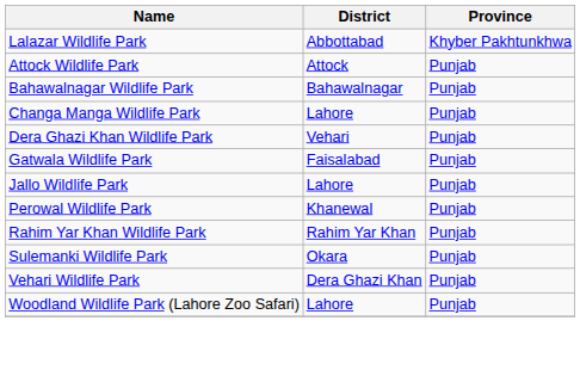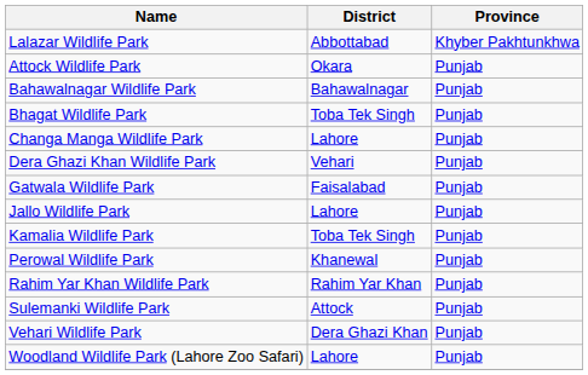 <table class="wikitable">
 <tr>
 <th bgcolor="#efefef">Name</th>
 <th bgcolor="#efefef">District</th>
 <th bgcolor="#efefef">Province</th>
 </tr>
 <tr>
 <td><a href='#'>Lalazar Wildlife Park</a></td>
 <td><a href='#'>Abbottabad</a></td>
 <td><a href='#'>Khyber Pakhtunkhwa</a></td>
 </tr>
 <tr>
 <td><a href='#'>Attock Wildlife Park</a></td>
-<td><a href='#'>Attock</a></td>
+<td><a href='#'>Okara</a></td>
 <td><a href='#'>Punjab</a></td>
 </tr>
 <tr>
 <td><a href='#'>Bahawalnagar Wildlife Park</a></td>
 <td><a href='#'>Bahawalnagar</a></td>
+<td><a href='#'>Punjab</a></td>
+</tr>
+<tr>
+<td><a href='#'>Bhagat Wildlife Park</a></td>
+<td><a href='#'>Toba Tek Singh</a></td>
 <td><a href='#'>Punjab</a></td>
 </tr>
 <tr>
 <td><a href='#'>Changa Manga Wildlife Park</a></td>
 <td><a href='#'>Lahore</a></td>
 <td><a href='#'>Punjab</a></td>
 </tr>
 <tr>
 <td><a href='#'>Dera Ghazi Khan Wildlife Park</a></td>
 <td><a href='#'>Vehari</a></td>
 <td><a href='#'>Punjab</a></td>
 </tr>
 <tr>
 <td><a href='#'>Gatwala Wildlife Park</a></td>
 <td><a href='#'>Faisalabad</a></td>
 <td><a href='#'>Punjab</a></td>
 </tr>
 <tr>
 <td><a href='#'>Jallo Wildlife Park</a></td>
 <td><a href='#'>Lahore</a></td>
 <td><a href='#'>Punjab</a></td>
 </tr>
 <tr>
+<td><a href='#'>Kamalia Wildlife Park</a></td>
+<td><a href='#'>Toba Tek Singh</a></td>
+<td><a href='#'>Punjab</a></td>
+</tr>
+<tr>
 <td><a href='#'>Perowal Wildlife Park</a></td>
 <td><a href='#'>Khanewal</a></td>
 <td><a href='#'>Punjab</a></td>
 </tr>
 <tr>
 <td><a href='#'>Rahim Yar Khan Wildlife Park</a></td>
 <td><a href='#'>Rahim Yar Khan</a></td>
 <td><a href='#'>Punjab</a></td>
 </tr>
 <tr>
 <td><a href='#'>Sulemanki Wildlife Park</a></td>
-<td><a href='#'>Okara</a></td>
+<td><a href='#'>Attock</a></td>
 <td><a href='#'>Punjab</a></td>
 </tr>
 <tr>
 <td><a href='#'>Vehari Wildlife Park</a></td>
 <td><a href='#'>Dera Ghazi Khan</a></td>
 <td><a href='#'>Punjab</a></td>
 </tr>
 <tr>
 <td><a href='#'>Woodland Wildlife Park</a> (Lahore Zoo Safari)</td>
 <td><a href='#'>Lahore</a></td>
 <td><a href='#'>Punjab</a></td>
 </tr>
 <tr>
 </tr>
 </table>
